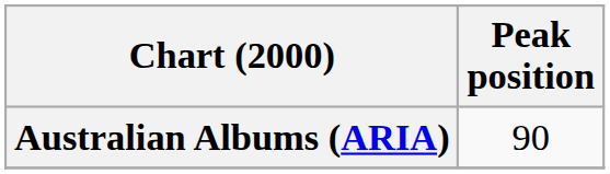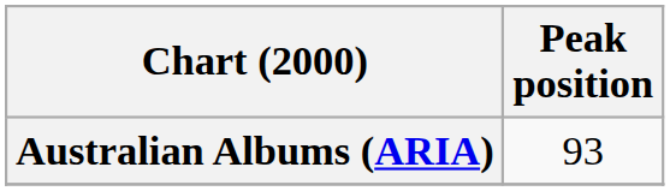 <table class="wikitable sortable plainrowheaders">
 <tr>
 <th scope="col">Chart (2000)</th>
 <th scope="col">Peak<br>position</th>
 </tr>
 <tr>
 <th scope="row">Australian Albums (<a href='#'>ARIA</a>)</th>
-<td style="text-align:center">90</td>
+<td style="text-align:center">93</td>
 </tr>
 <tr>
 </tr>
 <tr>
 </tr>
 <tr>
 </tr>
 <tr>
 </tr>
 <tr>
 </tr>
 <tr>
 </tr>
 <tr>
 </tr>
 <tr>
 </tr>
 <tr>
 </tr>
 </table>
